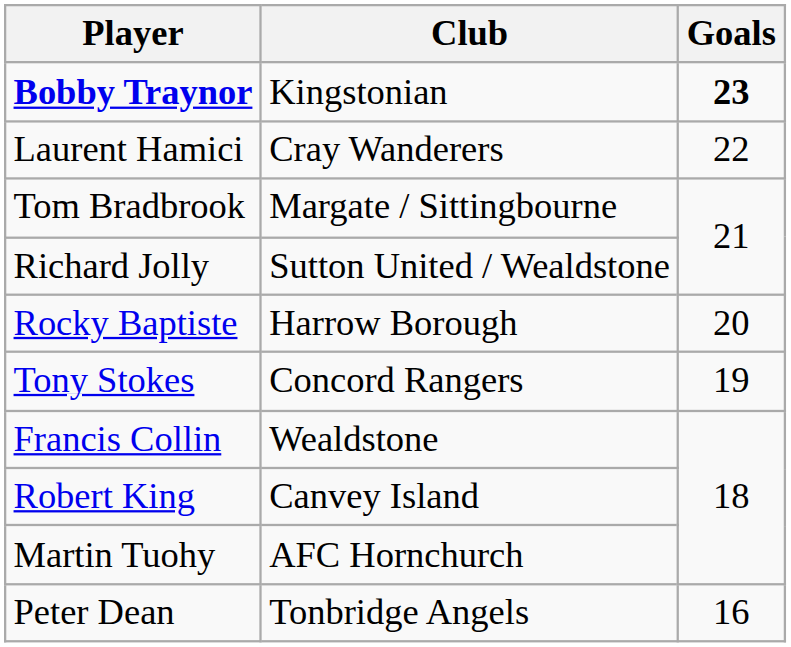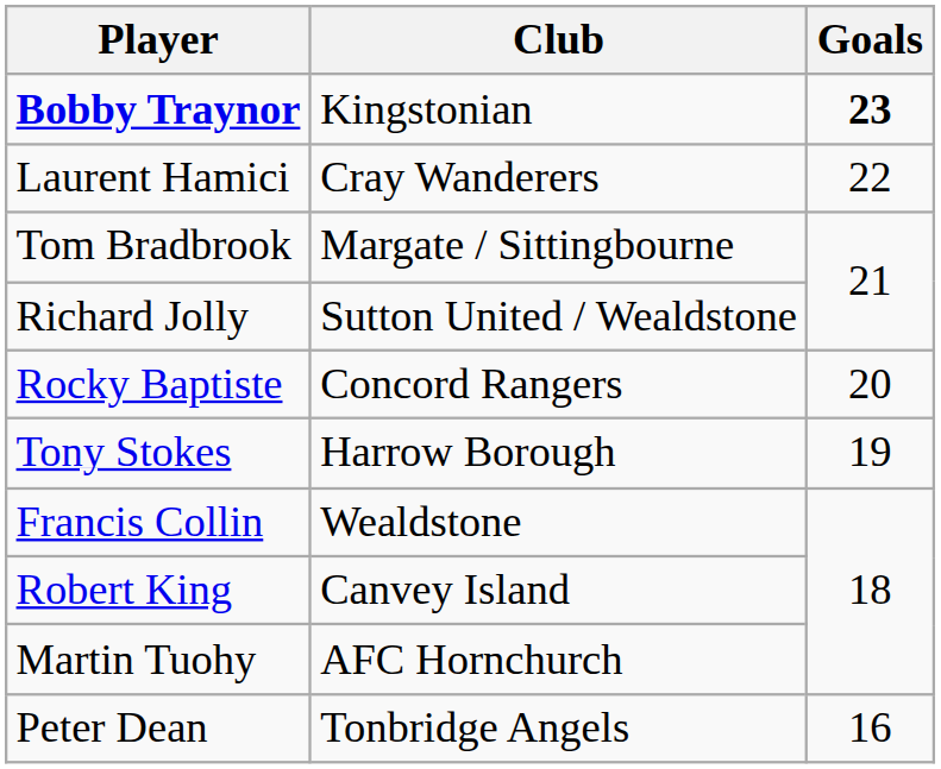 <table class="wikitable">
 <tr>
 <th>Player</th>
 <th>Club</th>
 <th>Goals</th>
 </tr>
 <tr>
 <td><strong><a href='#'>Bobby Traynor</a></strong></td>
 <td>Kingstonian</td>
 <td align="center"><strong>23</strong></td>
 </tr>
 <tr>
 <td>Laurent Hamici</td>
 <td>Cray Wanderers</td>
 <td align="center">22</td>
 </tr>
 <tr>
 <td>Tom Bradbrook</td>
 <td>Margate / Sittingbourne</td>
 <td rowspan="2" align="center">21</td>
 </tr>
 <tr>
 <td>Richard Jolly</td>
 <td>Sutton United / Wealdstone</td>
 </tr>
 <tr>
 <td><a href='#'>Rocky Baptiste</a></td>
-<td>Harrow Borough</td>
+<td>Concord Rangers</td>
 <td align="center">20</td>
 </tr>
 <tr>
 <td><a href='#'>Tony Stokes</a></td>
-<td>Concord Rangers</td>
+<td>Harrow Borough</td>
 <td align="center">19</td>
 </tr>
 <tr>
 <td><a href='#'>Francis Collin</a></td>
 <td>Wealdstone</td>
 <td rowspan="3" align="center">18</td>
 </tr>
 <tr>
 <td><a href='#'>Robert King</a></td>
 <td>Canvey Island</td>
 </tr>
 <tr>
 <td>Martin Tuohy</td>
 <td>AFC Hornchurch</td>
 </tr>
 <tr>
 <td>Peter Dean</td>
 <td>Tonbridge Angels</td>
 <td align="center">16</td>
 </tr>
 </table>
